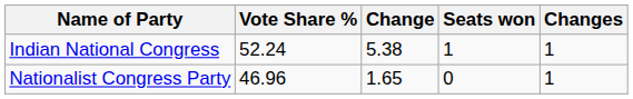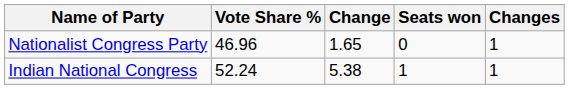 <table class="wikitable sortable">
 <tr>
 <th>Name of Party</th>
 <th>Vote Share %</th>
 <th>Change</th>
 <th>Seats won</th>
 <th>Changes</th>
 </tr>
 <tr>
+<td><a href='#'>Nationalist Congress Party</a></td>
+<td>46.96</td>
+<td> 1.65</td>
+<td>0</td>
+<td> 1</td>
+</tr>
+<tr>
 <td><a href='#'>Indian National Congress</a></td>
 <td>52.24</td>
 <td> 5.38</td>
 <td>1</td>
 <td> 1</td>
 </tr>
-<tr>
-<td><a href='#'>Nationalist Congress Party</a></td>
-<td>46.96</td>
-<td> 1.65</td>
-<td>0</td>
-<td> 1</td>
-</tr>
 </table>
